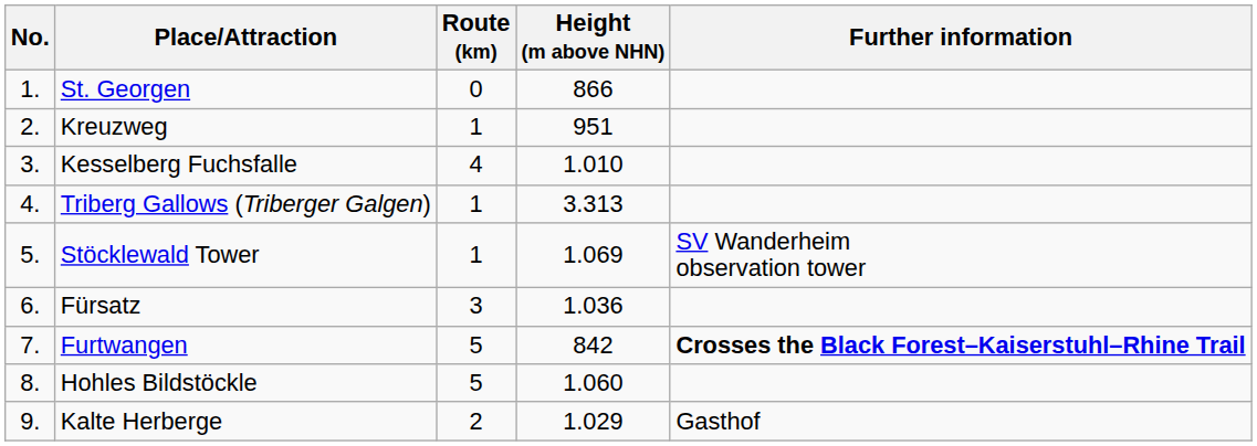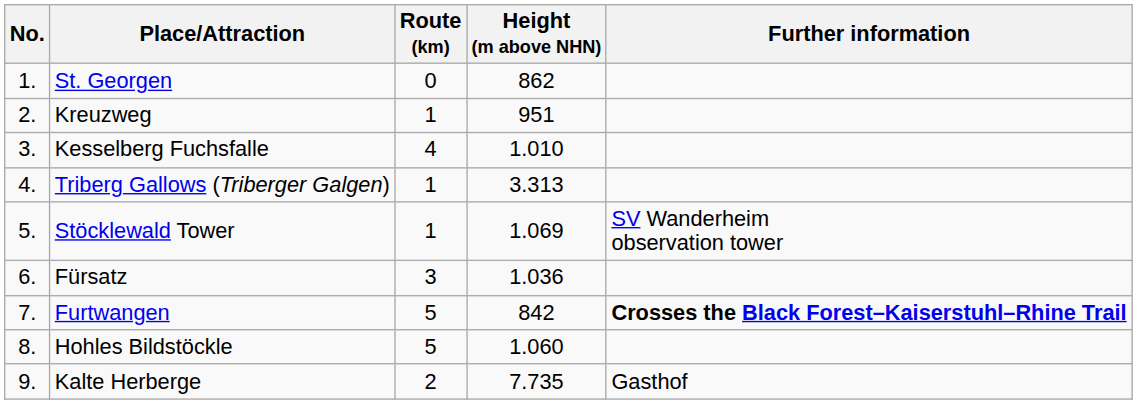 <table class="wikitable toptextcells">
 <tr class="hintergrundfarbe5">
 <th>No.</th>
 <th>Place/Attraction</th>
 <th>Route <br><small>(km)</small></th>
 <th>Height <br><small>(m above NHN)</small></th>
 <th class="unsortable">Further information</th>
 </tr>
 <tr>
 <td style="text-align:center">1.</td>
 <td><a href='#'>St. Georgen</a></td>
 <td style="text-align:center">0</td>
-<td style="text-align:center">866</td>
+<td style="text-align:center">862</td>
 <td></td>
 </tr>
 <tr>
 <td style="text-align:center">2.</td>
 <td>Kreuzweg</td>
 <td style="text-align:center">1</td>
 <td style="text-align:center">951</td>
 <td></td>
 </tr>
 <tr>
 <td style="text-align:center">3.</td>
 <td>Kesselberg Fuchsfalle</td>
 <td style="text-align:center">4</td>
 <td style="text-align:center">1.010</td>
 <td></td>
 </tr>
 <tr>
 <td style="text-align:center">4.</td>
 <td><a href='#'>Triberg Gallows</a> (<em>Triberger Galgen</em>)</td>
 <td style="text-align:center">1</td>
 <td style="text-align:center">3.313</td>
 <td></td>
 </tr>
 <tr>
 <td style="text-align:center">5.</td>
 <td><a href='#'>Stöcklewald</a> Tower</td>
 <td style="text-align:center">1</td>
 <td style="text-align:center">1.069</td>
 <td><a href='#'>SV</a> Wanderheim<br>observation tower</td>
 </tr>
 <tr>
 <td style="text-align:center">6.</td>
 <td>Fürsatz</td>
 <td style="text-align:center">3</td>
 <td style="text-align:center">1.036</td>
 <td></td>
 </tr>
 <tr>
 <td style="text-align:center">7.</td>
 <td><a href='#'>Furtwangen</a></td>
 <td style="text-align:center">5</td>
 <td style="text-align:center">842</td>
 <td><strong>Crosses the <a href='#'>Black Forest–Kaiserstuhl–Rhine Trail</a></strong></td>
 </tr>
 <tr>
 <td style="text-align:center">8.</td>
 <td>Hohles Bildstöckle</td>
 <td style="text-align:center">5</td>
 <td style="text-align:center">1.060</td>
 <td></td>
 </tr>
 <tr>
 <td style="text-align:center">9.</td>
 <td>Kalte Herberge</td>
 <td style="text-align:center">2</td>
-<td style="text-align:center">1.029</td>
+<td style="text-align:center">7.735</td>
 <td>Gasthof</td>
 </tr>
 </table>
